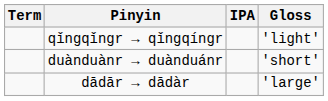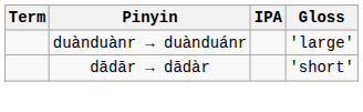 <table class="wikitable" style="text-align: center">
 <tr>
 <th>Term</th>
 <th>Pinyin</th>
 <th>IPA</th>
 <th>Gloss</th>
 </tr>
 <tr>
 <td></td>
-<td>qǐngqǐngr → qǐngqíngr</td>
-<td></td>
-<td>'light'</td>
-</tr>
-<tr>
-<td></td>
 <td>duànduànr → duànduánr</td>
 <td></td>
-<td>'short'</td>
+<td>'large'</td>
 </tr>
 <tr>
 <td></td>
 <td>dādār → dādàr</td>
 <td></td>
-<td>'large'</td>
+<td>'short'</td>
 </tr>
 </table>
